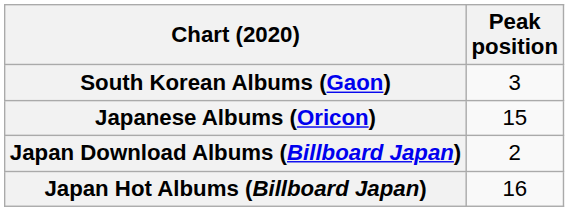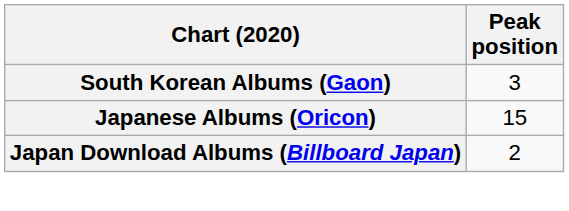 <table class="wikitable plainrowheaders" style="text-align:center">
 <tr>
 <th scope="col">Chart (2020)</th>
 <th scope="col">Peak<br> position</th>
 </tr>
 <tr>
 <th scope="row">South Korean Albums (<a href='#'>Gaon</a>)</th>
 <td>3</td>
 </tr>
 <tr>
 <th scope="row">Japanese Albums (<a href='#'>Oricon</a>)</th>
 <td>15</td>
 </tr>
 <tr>
 <th scope="row">Japan Download Albums (<em><a href='#'>Billboard Japan</a></em>)</th>
 <td>2</td>
 </tr>
-<tr>
-<th scope="row">Japan Hot Albums (<em>Billboard Japan</em>)</th>
-<td>16</td>
-</tr>
 </table>
